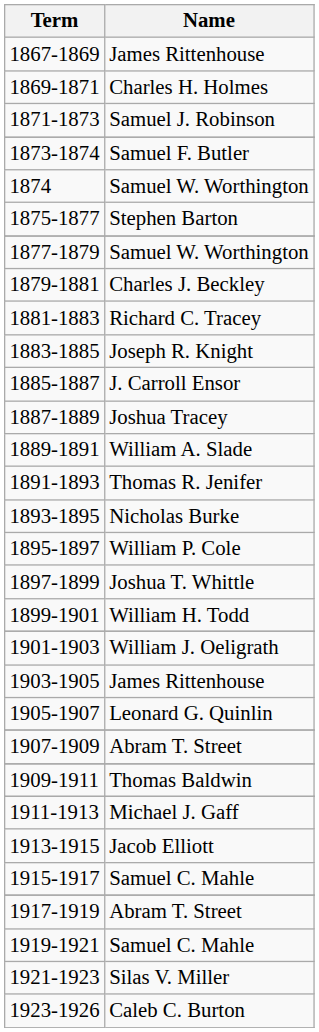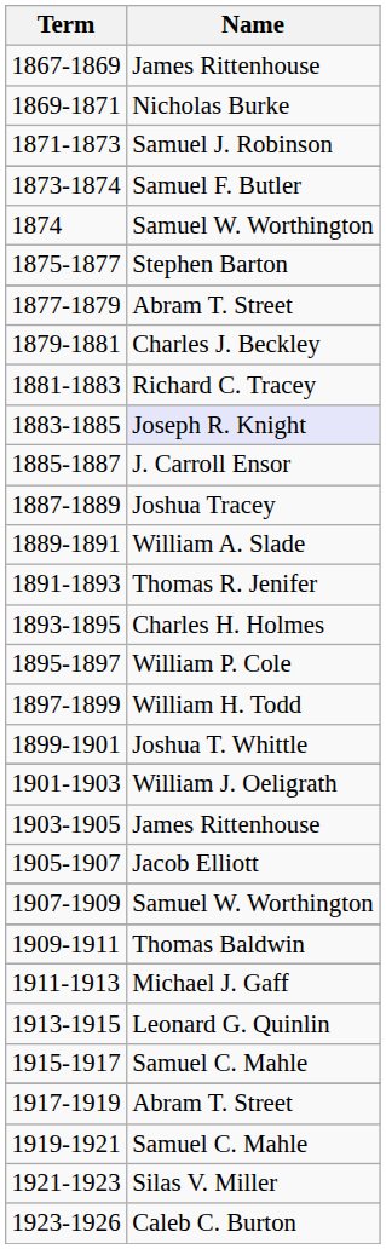 <table class="wikitable">
 <tr>
 <th>Term</th>
 <th>Name</th>
 </tr>
 <tr>
 <td>1867-1869</td>
 <td>James Rittenhouse</td>
 </tr>
 <tr>
 <td>1869-1871</td>
-<td>Charles H. Holmes</td>
+<td>Nicholas Burke</td>
 </tr>
 <tr>
 <td>1871-1873</td>
 <td>Samuel J. Robinson</td>
 </tr>
 <tr>
 </tr>
 <tr>
 <td>1873-1874</td>
 <td>Samuel F. Butler</td>
 </tr>
 <tr>
 <td>1874</td>
 <td>Samuel W. Worthington</td>
 </tr>
 <tr>
 <td>1875-1877</td>
 <td>Stephen Barton</td>
 </tr>
 <tr>
 </tr>
 <tr>
 <td>1877-1879</td>
-<td>Samuel W. Worthington</td>
+<td>Abram T. Street</td>
 </tr>
 <tr>
 <td>1879-1881</td>
 <td>Charles J. Beckley</td>
 </tr>
 <tr>
 <td>1881-1883</td>
 <td>Richard C. Tracey</td>
 </tr>
 <tr>
 <td>1883-1885</td>
-<td>Joseph R. Knight</td>
+<td style="background: lavender;">Joseph R. Knight</td>
 </tr>
 <tr>
 <td>1885-1887</td>
 <td>J. Carroll Ensor</td>
 </tr>
 <tr>
 <td>1887-1889</td>
 <td>Joshua Tracey</td>
 </tr>
 <tr>
 <td>1889-1891</td>
 <td>William A. Slade</td>
 </tr>
 <tr>
 <td>1891-1893</td>
 <td>Thomas R. Jenifer</td>
 </tr>
 <tr>
 <td>1893-1895</td>
-<td>Nicholas Burke</td>
+<td>Charles H. Holmes</td>
 </tr>
 <tr>
 <td>1895-1897</td>
 <td>William P. Cole</td>
 </tr>
 <tr>
 <td>1897-1899</td>
-<td>Joshua T. Whittle</td>
+<td>William H. Todd</td>
 </tr>
 <tr>
 <td>1899-1901</td>
-<td>William H. Todd</td>
+<td>Joshua T. Whittle</td>
 </tr>
 <tr>
 </tr>
 <tr>
 <td>1901-1903</td>
 <td>William J. Oeligrath</td>
 </tr>
 <tr>
 <td>1903-1905</td>
 <td>James Rittenhouse</td>
 </tr>
 <tr>
 <td>1905-1907</td>
-<td>Leonard G. Quinlin</td>
+<td>Jacob Elliott</td>
 </tr>
 <tr>
 </tr>
 <tr>
 <td>1907-1909</td>
-<td>Abram T. Street</td>
+<td>Samuel W. Worthington</td>
 </tr>
 <tr>
 </tr>
 <tr>
 <td>1909-1911</td>
 <td>Thomas Baldwin</td>
 </tr>
 <tr>
 </tr>
 <tr>
 <td>1911-1913</td>
 <td>Michael J. Gaff</td>
 </tr>
 <tr>
 <td>1913-1915</td>
-<td>Jacob Elliott</td>
+<td>Leonard G. Quinlin</td>
 </tr>
 <tr>
 <td>1915-1917</td>
 <td>Samuel C. Mahle</td>
 </tr>
 <tr>
 </tr>
 <tr>
 <td>1917-1919</td>
 <td>Abram T. Street</td>
 </tr>
 <tr>
 <td>1919-1921</td>
 <td>Samuel C. Mahle</td>
 </tr>
 <tr>
 <td>1921-1923</td>
 <td>Silas V. Miller</td>
 </tr>
 <tr>
 <td>1923-1926</td>
 <td>Caleb C. Burton</td>
 </tr>
 </table>
